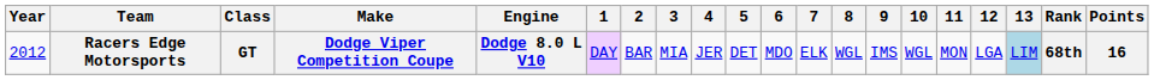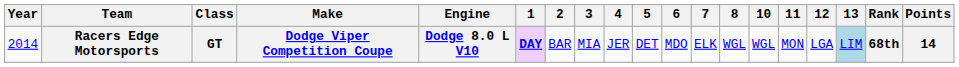 <table class="wikitable" style="text-align:center; font-size:90%">
 <tr>
 <th>Year</th>
 <th>Team</th>
 <th>Class</th>
 <th>Make</th>
 <th>Engine</th>
 <th>1</th>
 <th>2</th>
 <th>3</th>
 <th>4</th>
 <th>5</th>
 <th>6</th>
 <th>7</th>
 <th>8</th>
-<th>9</th>
 <th>10</th>
 <th>11</th>
 <th>12</th>
 <th>13</th>
 <th>Rank</th>
 <th>Points</th>
 </tr>
 <tr>
-<td><a href='#'>2012</a></td>
+<td><a href='#'>2014</a></td>
 <th>Racers Edge Motorsports</th>
 <th>GT</th>
 <th><a href='#'>Dodge Viper Competition Coupe</a></th>
 <th><a href='#'>Dodge</a> 8.0 L <a href='#'>V10</a></th>
-<td style="background:#EFCFFF;"><a href='#'>DAY</a><br></td>
+<td style="background:#EFCFFF;"><strong><a href='#'>DAY</a><br></strong></td>
 <td><a href='#'>BAR</a></td>
 <td><a href='#'>MIA</a></td>
 <td><a href='#'>JER</a></td>
 <td><a href='#'>DET</a></td>
 <td><a href='#'>MDO</a></td>
 <td><a href='#'>ELK</a></td>
 <td><a href='#'>WGL</a></td>
-<td><a href='#'>IMS</a></td>
 <td><a href='#'>WGL</a></td>
 <td><a href='#'>MON</a></td>
 <td><a href='#'>LGA</a></td>
 <td style="background: lightblue;"><a href='#'>LIM</a></td>
 <th>68th</th>
-<th>16</th>
+<th>14</th>
 </tr>
 </table>
